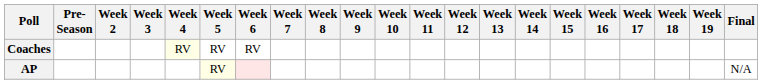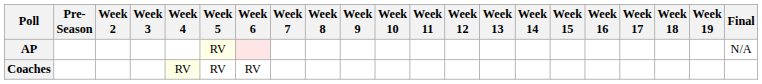 <table class="wikitable" style="white-space:nowrap;font-size:90%">
 <tr>
 <th>Poll</th>
 <th>Pre-<br>Season</th>
 <th>Week<br>2</th>
 <th>Week<br>3</th>
 <th>Week<br>4</th>
 <th>Week<br>5</th>
 <th>Week<br>6</th>
 <th>Week<br>7</th>
 <th>Week<br>8</th>
 <th>Week<br>9</th>
 <th>Week<br>10</th>
 <th>Week<br>11</th>
 <th>Week<br>12</th>
 <th>Week<br>13</th>
 <th>Week<br>14</th>
 <th>Week<br>15</th>
 <th>Week<br>16</th>
 <th>Week<br>17</th>
 <th>Week<br>18</th>
 <th>Week<br>19</th>
 <th>Final</th>
 </tr>
 <tr style="text-align:center;">
+<th>AP</th>
+<td style="background:#FFF;"></td>
+<td style="background:#FFF;"></td>
+<td style="background:#FFF;"></td>
+<td style="background:#FFF;"></td>
+<td style="background:#FFFFE6;">RV</td>
+<td style="background:#FFE6E6;"></td>
+<td style="background:#FFF;"></td>
+<td style="background:#FFF;"></td>
+<td style="background:#FFF;"></td>
+<td style="background:#FFF;"></td>
+<td style="background:#FFF;"></td>
+<td style="background:#FFF;"></td>
+<td style="background:#FFF;"></td>
+<td style="background:#FFF;"></td>
+<td style="background:#FFF;"></td>
+<td style="background:#FFF;"></td>
+<td style="background:#FFF;"></td>
+<td style="background:#FFF;"></td>
+<td style="background:#FFF;"></td>
+<td style="background:#FFF;">N/A</td>
+</tr>
+<tr style="text-align:center;">
 <th>Coaches</th>
 <td style="background:#FFF;"></td>
 <td style="background:#FFF;"></td>
 <td style="background:#FFF;"></td>
 <td style="background:#FFFFE6;">RV</td>
 <td style="background:#FFF;">RV</td>
 <td style="background:#FFF;">RV</td>
 <td style="background:#FFF;"></td>
 <td style="background:#FFF;"></td>
 <td style="background:#FFF;"></td>
 <td style="background:#FFF;"></td>
 <td style="background:#FFF;"></td>
 <td style="background:#FFF;"></td>
 <td style="background:#FFF;"></td>
 <td style="background:#FFF;"></td>
 <td style="background:#FFF;"></td>
 <td style="background:#FFF;"></td>
 <td style="background:#FFF;"></td>
 <td style="background:#FFF;"></td>
 <td style="background:#FFF;"></td>
 <td style="background:#FFF;"></td>
 </tr>
-<tr style="text-align:center;">
-<th>AP</th>
-<td style="background:#FFF;"></td>
-<td style="background:#FFF;"></td>
-<td style="background:#FFF;"></td>
-<td style="background:#FFF;"></td>
-<td style="background:#FFFFE6;">RV</td>
-<td style="background:#FFE6E6;"></td>
-<td style="background:#FFF;"></td>
-<td style="background:#FFF;"></td>
-<td style="background:#FFF;"></td>
-<td style="background:#FFF;"></td>
-<td style="background:#FFF;"></td>
-<td style="background:#FFF;"></td>
-<td style="background:#FFF;"></td>
-<td style="background:#FFF;"></td>
-<td style="background:#FFF;"></td>
-<td style="background:#FFF;"></td>
-<td style="background:#FFF;"></td>
-<td style="background:#FFF;"></td>
-<td style="background:#FFF;"></td>
-<td style="background:#FFF;">N/A</td>
-</tr>
 </table>
